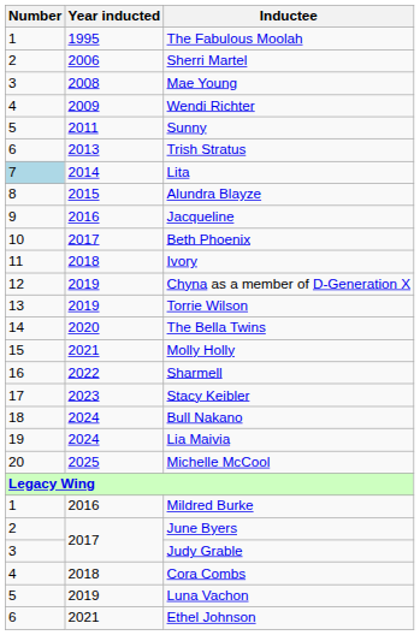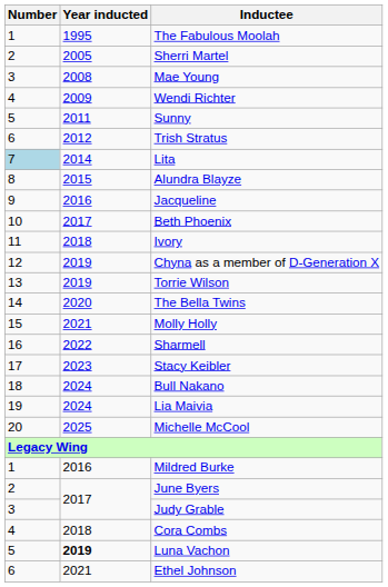 <table class="wikitable">
 <tr>
 <th>Number</th>
 <th>Year inducted</th>
 <th>Inductee</th>
 </tr>
 <tr>
 <td>1</td>
 <td><a href='#'>1995</a></td>
 <td><a href='#'>The Fabulous Moolah</a></td>
 </tr>
 <tr>
 <td>2</td>
-<td><a href='#'>2006</a></td>
+<td><a href='#'>2005</a></td>
 <td><a href='#'>Sherri Martel</a></td>
 </tr>
 <tr>
 <td>3</td>
 <td><a href='#'>2008</a></td>
 <td><a href='#'>Mae Young</a></td>
 </tr>
 <tr>
 <td>4</td>
 <td><a href='#'>2009</a></td>
 <td><a href='#'>Wendi Richter</a></td>
 </tr>
 <tr>
 <td>5</td>
 <td><a href='#'>2011</a></td>
 <td><a href='#'>Sunny</a></td>
 </tr>
 <tr>
 <td>6</td>
-<td><a href='#'>2013</a></td>
+<td><a href='#'>2012</a></td>
 <td><a href='#'>Trish Stratus</a></td>
 </tr>
 <tr>
 <td style="background: lightblue;">7</td>
 <td><a href='#'>2014</a></td>
 <td><a href='#'>Lita</a></td>
 </tr>
 <tr>
 <td>8</td>
 <td><a href='#'>2015</a></td>
 <td><a href='#'>Alundra Blayze</a></td>
 </tr>
 <tr>
 <td>9</td>
 <td><a href='#'>2016</a></td>
 <td><a href='#'>Jacqueline</a></td>
 </tr>
 <tr>
 <td>10</td>
 <td><a href='#'>2017</a></td>
 <td><a href='#'>Beth Phoenix</a></td>
 </tr>
 <tr>
 <td>11</td>
 <td><a href='#'>2018</a></td>
 <td><a href='#'>Ivory</a></td>
 </tr>
 <tr>
 <td>12</td>
 <td><a href='#'>2019</a></td>
 <td><a href='#'>Chyna</a> as a member of <a href='#'>D-Generation X</a></td>
 </tr>
 <tr>
 <td>13</td>
 <td><a href='#'>2019</a></td>
 <td><a href='#'>Torrie Wilson</a></td>
 </tr>
 <tr>
 <td>14</td>
 <td><a href='#'>2020</a></td>
 <td><a href='#'>The Bella Twins</a></td>
 </tr>
 <tr>
 <td>15</td>
 <td><a href='#'>2021</a></td>
 <td><a href='#'>Molly Holly</a></td>
 </tr>
 <tr>
 <td>16</td>
 <td><a href='#'>2022</a></td>
 <td><a href='#'>Sharmell</a></td>
 </tr>
 <tr>
 <td>17</td>
 <td><a href='#'>2023</a></td>
 <td><a href='#'>Stacy Keibler</a></td>
 </tr>
 <tr>
 <td>18</td>
 <td><a href='#'>2024</a></td>
 <td><a href='#'>Bull Nakano</a></td>
 </tr>
 <tr>
 <td>19</td>
 <td><a href='#'>2024</a></td>
 <td><a href='#'>Lia Maivia</a></td>
 </tr>
 <tr>
 <td>20</td>
 <td><a href='#'>2025</a></td>
 <td><a href='#'>Michelle McCool</a></td>
 </tr>
 <tr>
 <td colspan="3" bgcolor="#CDFFC"><a href='#'><strong>Legacy Wing</strong></a></td>
 </tr>
 <tr>
 <td>1</td>
 <td>2016</td>
 <td><a href='#'>Mildred Burke</a></td>
 </tr>
 <tr>
 <td>2</td>
 <td rowspan="2">2017</td>
 <td><a href='#'>June Byers</a></td>
 </tr>
 <tr>
 <td>3</td>
 <td><a href='#'>Judy Grable</a></td>
 </tr>
 <tr>
 <td>4</td>
 <td>2018</td>
 <td><a href='#'>Cora Combs</a></td>
 </tr>
 <tr>
 <td>5</td>
-<td>2019</td>
+<td><strong>2019</strong></td>
 <td><a href='#'>Luna Vachon</a></td>
 </tr>
 <tr>
 <td>6</td>
 <td>2021</td>
 <td><a href='#'>Ethel Johnson</a></td>
 </tr>
 </table>
